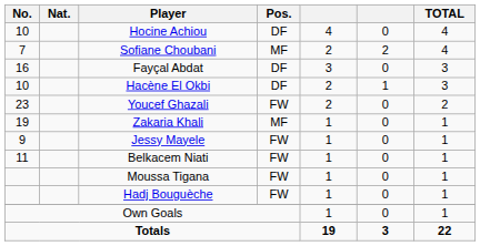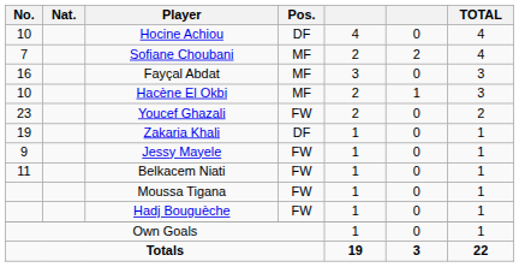 <table class="wikitable sortable alternance"  style="font-size:85%; text-align:center; line-height:14px; width:60%;">
 <tr>
 <th width=10>No.</th>
 <th width=10>Nat.</th>
 <th width=140>Player</th>
 <th width=10>Pos.</th>
 <th width=40></th>
 <th width=40></th>
 <th width=10>TOTAL</th>
 </tr>
 <tr>
 <td>10</td>
 <td></td>
 <td><a href='#'>Hocine Achiou</a></td>
 <td>DF</td>
 <td>4</td>
 <td>0</td>
 <td>4</td>
 </tr>
 <tr>
 <td>7</td>
 <td></td>
 <td><a href='#'>Sofiane Choubani</a></td>
 <td>MF</td>
 <td>2</td>
 <td>2</td>
 <td>4</td>
 </tr>
 <tr>
 <td>16</td>
 <td></td>
 <td>Fayçal Abdat</td>
-<td>DF</td>
+<td>MF</td>
 <td>3</td>
 <td>0</td>
 <td>3</td>
 </tr>
 <tr>
 <td>10</td>
 <td></td>
 <td><a href='#'>Hacène El Okbi</a></td>
-<td>DF</td>
+<td>MF</td>
 <td>2</td>
 <td>1</td>
 <td>3</td>
 </tr>
 <tr>
 <td>23</td>
 <td></td>
 <td><a href='#'>Youcef Ghazali</a></td>
 <td>FW</td>
 <td>2</td>
 <td>0</td>
 <td>2</td>
 </tr>
 <tr>
 <td>19</td>
 <td></td>
 <td><a href='#'>Zakaria Khali</a></td>
-<td>MF</td>
+<td>DF</td>
 <td>1</td>
 <td>0</td>
 <td>1</td>
 </tr>
 <tr>
 <td>9</td>
 <td></td>
 <td><a href='#'>Jessy Mayele</a></td>
 <td>FW</td>
 <td>1</td>
 <td>0</td>
 <td>1</td>
 </tr>
 <tr>
 <td>11</td>
 <td></td>
 <td>Belkacem Niati</td>
 <td>FW</td>
 <td>1</td>
 <td>0</td>
 <td>1</td>
 </tr>
 <tr>
 <td></td>
 <td></td>
 <td>Moussa Tigana</td>
 <td>FW</td>
 <td>1</td>
 <td>0</td>
 <td>1</td>
 </tr>
 <tr>
 <td></td>
 <td></td>
 <td><a href='#'>Hadj Bouguèche</a></td>
 <td>FW</td>
 <td>1</td>
 <td>0</td>
 <td>1</td>
 </tr>
 <tr>
 </tr>
 <tr class="sortbottom">
 <td colspan="4">Own Goals</td>
 <td>1</td>
 <td>0</td>
 <td>1</td>
 </tr>
 <tr class="sortbottom">
 <td colspan="4"><strong>Totals</strong></td>
 <td><strong>19</strong></td>
 <td><strong>3</strong></td>
 <td><strong>22</strong></td>
 </tr>
 </table>
